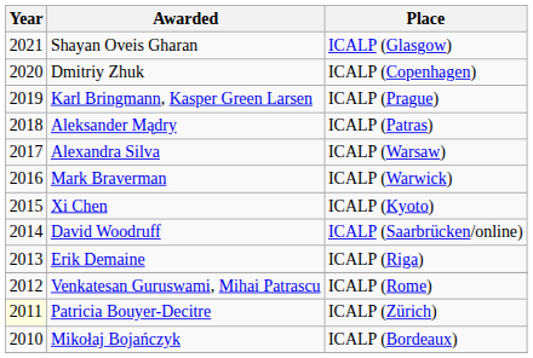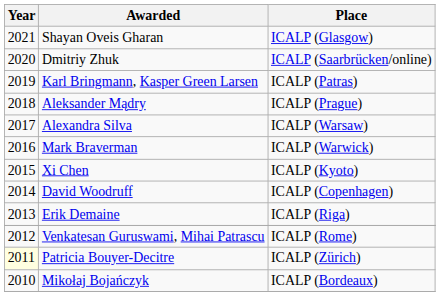 <table class="wikitable">
 <tr>
 <th>Year</th>
 <th>Awarded</th>
 <th>Place</th>
 </tr>
 <tr>
 <td>2021</td>
 <td>Shayan Oveis Gharan</td>
 <td><a href='#'>ICALP</a> (<a href='#'>Glasgow</a>)</td>
 </tr>
 <tr>
 <td>2020</td>
 <td>Dmitriy Zhuk</td>
-<td>ICALP (<a href='#'>Copenhagen</a>)</td>
+<td><a href='#'>ICALP</a> (<a href='#'>Saarbrücken</a>/online)</td>
 </tr>
 <tr>
 <td>2019</td>
 <td><a href='#'>Karl Bringmann</a>, <a href='#'>Kasper Green Larsen</a></td>
-<td>ICALP (<a href='#'>Prague</a>)</td>
+<td>ICALP (<a href='#'>Patras</a>)</td>
 </tr>
 <tr>
 <td>2018</td>
 <td><a href='#'>Aleksander Mądry</a></td>
-<td>ICALP (<a href='#'>Patras</a>)</td>
+<td>ICALP (<a href='#'>Prague</a>)</td>
 </tr>
 <tr>
 <td>2017</td>
 <td><a href='#'>Alexandra Silva</a></td>
 <td>ICALP (<a href='#'>Warsaw</a>)</td>
 </tr>
 <tr>
 <td>2016</td>
 <td><a href='#'>Mark Braverman</a></td>
 <td>ICALP (<a href='#'>Warwick</a>)</td>
 </tr>
 <tr>
 <td>2015</td>
 <td><a href='#'>Xi Chen</a></td>
 <td>ICALP (<a href='#'>Kyoto</a>)</td>
 </tr>
 <tr>
 <td>2014</td>
 <td><a href='#'>David Woodruff</a></td>
-<td><a href='#'>ICALP</a> (<a href='#'>Saarbrücken</a>/online)</td>
+<td>ICALP (<a href='#'>Copenhagen</a>)</td>
 </tr>
 <tr>
 <td>2013</td>
 <td><a href='#'>Erik Demaine</a></td>
 <td>ICALP (<a href='#'>Riga</a>)</td>
 </tr>
 <tr>
 </tr>
 <tr>
 <td>2012</td>
 <td><a href='#'>Venkatesan Guruswami</a>, <a href='#'>Mihai Patrascu</a></td>
 <td>ICALP (<a href='#'>Rome</a>)</td>
 </tr>
 <tr>
 <td style="background: lightyellow;">2011</td>
 <td><a href='#'>Patricia Bouyer-Decitre</a></td>
 <td>ICALP (<a href='#'>Zürich</a>)</td>
 </tr>
 <tr>
 <td>2010</td>
 <td><a href='#'>Mikołaj Bojańczyk</a></td>
 <td>ICALP (<a href='#'>Bordeaux</a>)</td>
 </tr>
 <tr>
 </tr>
 </table>
